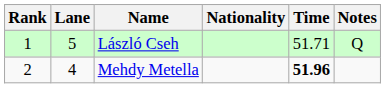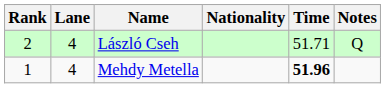 <table class="wikitable sortable" style="text-align:center">
 <tr>
 <th>Rank</th>
 <th>Lane</th>
 <th>Name</th>
 <th>Nationality</th>
 <th>Time</th>
 <th>Notes</th>
 </tr>
 <tr bgcolor=ccffcc>
-<td>1</td>
-<td>5</td>
+<td>2</td>
+<td>4</td>
 <td align=left><a href='#'>László Cseh</a></td>
 <td align=left></td>
 <td>51.71</td>
 <td>Q</td>
 </tr>
 <tr>
-<td>2</td>
+<td>1</td>
 <td>4</td>
 <td align=left><a href='#'>Mehdy Metella</a></td>
 <td align=left></td>
 <td><strong>51.96</strong></td>
 <td></td>
 </tr>
 </table>
